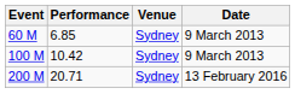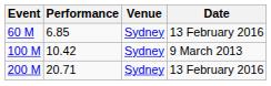 <table class="wikitable">
 <tr>
 <th>Event</th>
 <th>Performance</th>
 <th>Venue</th>
 <th>Date</th>
 </tr>
 <tr>
 <td><a href='#'>60 M</a></td>
 <td>6.85</td>
 <td><a href='#'>Sydney</a></td>
-<td>9 March 2013</td>
+<td>13 February 2016</td>
 </tr>
 <tr>
 <td><a href='#'>100 M</a></td>
 <td>10.42</td>
 <td><a href='#'>Sydney</a></td>
 <td>9 March 2013</td>
 </tr>
 <tr>
 <td><a href='#'>200 M</a></td>
 <td>20.71</td>
 <td><a href='#'>Sydney</a></td>
 <td>13 February 2016</td>
 </tr>
 </table>
